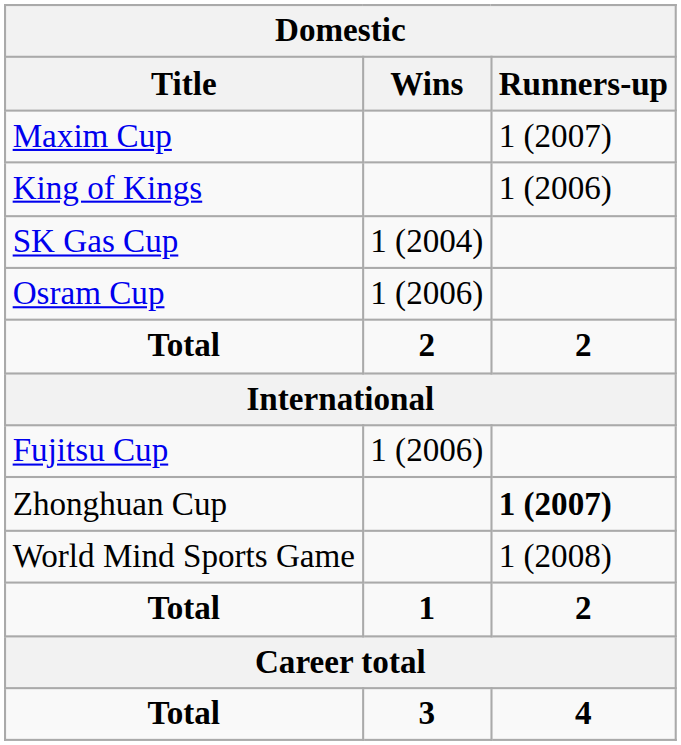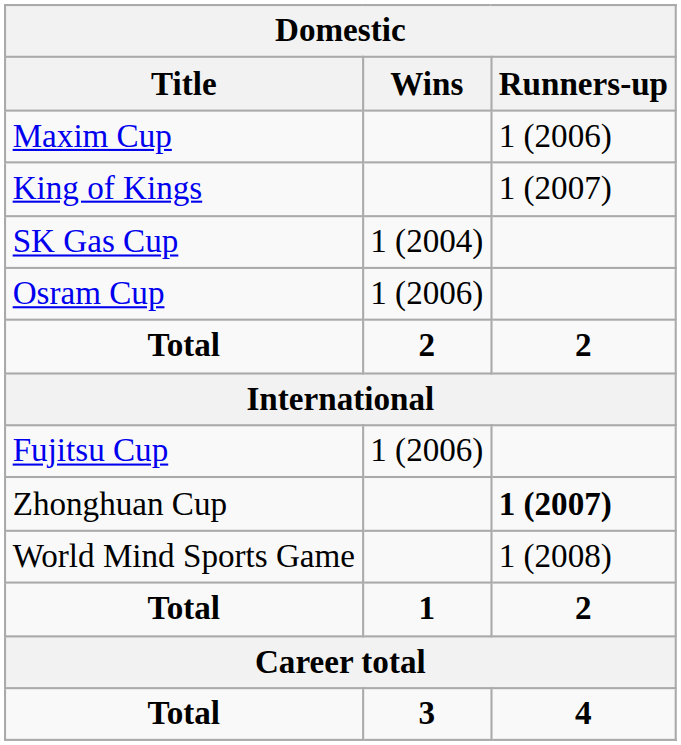 <table class="wikitable">
 <tr>
 <th colspan=3>Domestic</th>
 </tr>
 <tr>
 <th>Title</th>
 <th>Wins</th>
 <th>Runners-up</th>
 </tr>
 <tr>
 <td><a href='#'>Maxim Cup</a></td>
 <td></td>
-<td>1 (2007)</td>
+<td>1 (2006)</td>
 </tr>
 <tr>
 <td><a href='#'>King of Kings</a></td>
 <td></td>
-<td>1 (2006)</td>
+<td>1 (2007)</td>
 </tr>
 <tr>
 <td><a href='#'>SK Gas Cup</a></td>
 <td>1 (2004)</td>
 <td></td>
 </tr>
 <tr>
 <td><a href='#'>Osram Cup</a></td>
 <td>1 (2006)</td>
 <td></td>
 </tr>
 <tr align="center">
 <td><strong>Total</strong></td>
 <td><strong>2</strong></td>
 <td><strong>2</strong></td>
 </tr>
 <tr>
 <th colspan=3>International</th>
 </tr>
 <tr>
 <td><a href='#'>Fujitsu Cup</a></td>
 <td>1 (2006)</td>
 <td></td>
 </tr>
 <tr>
 <td>Zhonghuan Cup</td>
 <td></td>
 <td><strong>1 (2007)</strong></td>
 </tr>
 <tr>
 <td>World Mind Sports Game</td>
 <td></td>
 <td>1 (2008)</td>
 </tr>
 <tr align="center">
 <td><strong>Total</strong></td>
 <td><strong>1</strong></td>
 <td><strong>2</strong></td>
 </tr>
 <tr>
 <th colspan=3>Career total</th>
 </tr>
 <tr align="center">
 <td><strong>Total</strong></td>
 <td><strong>3</strong></td>
 <td><strong>4</strong></td>
 </tr>
 </table>
